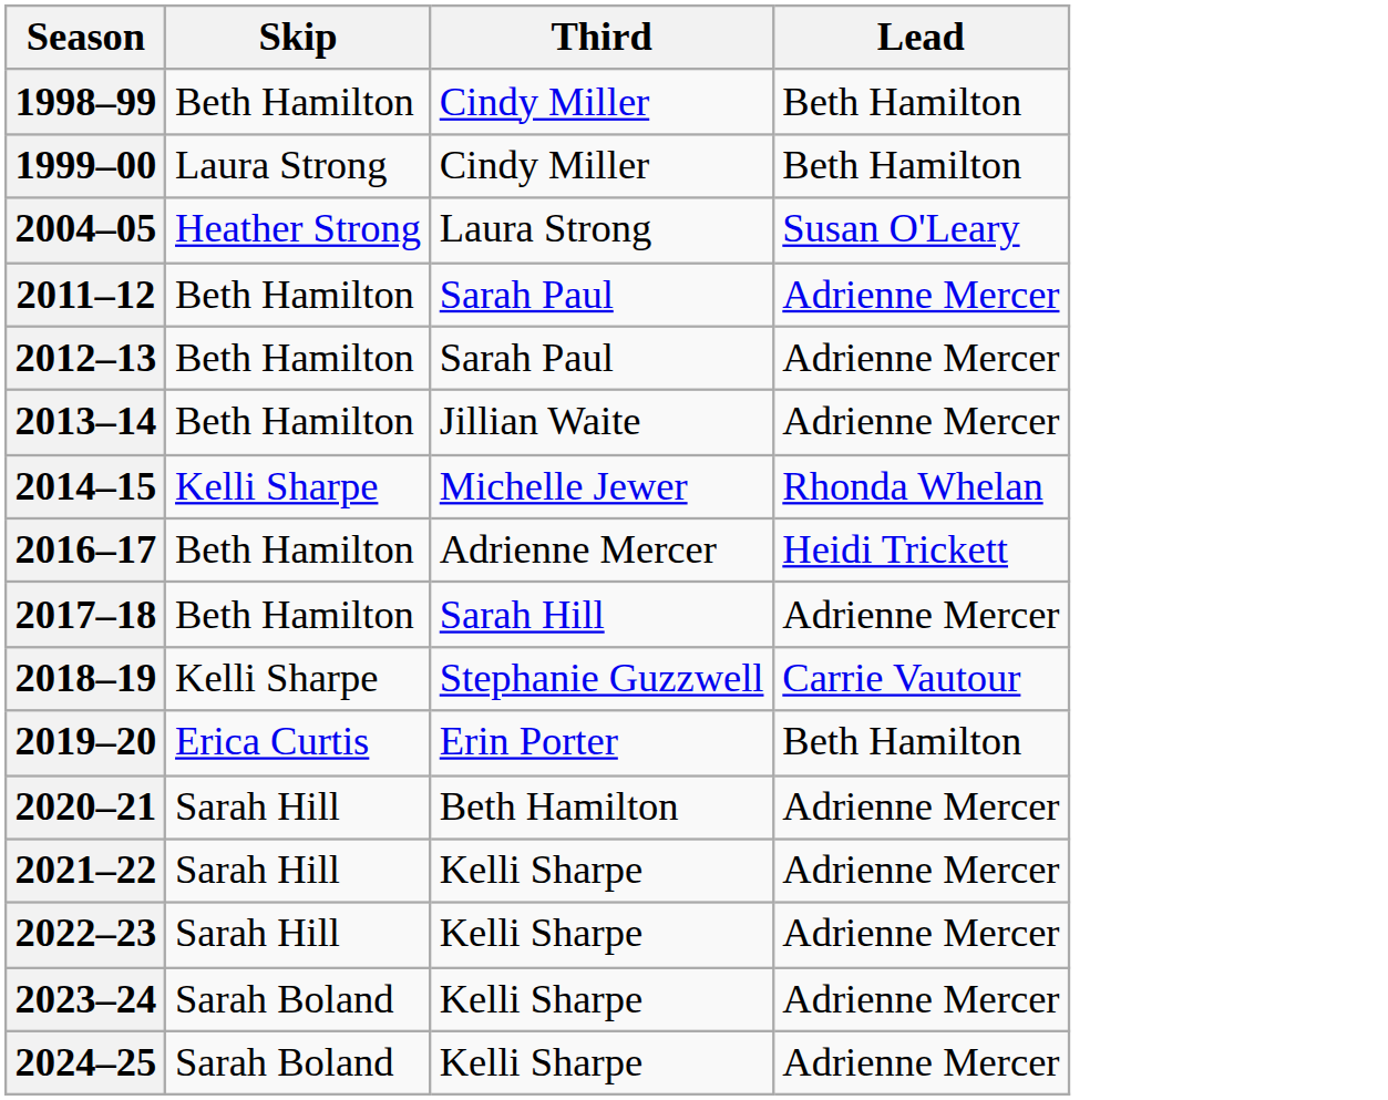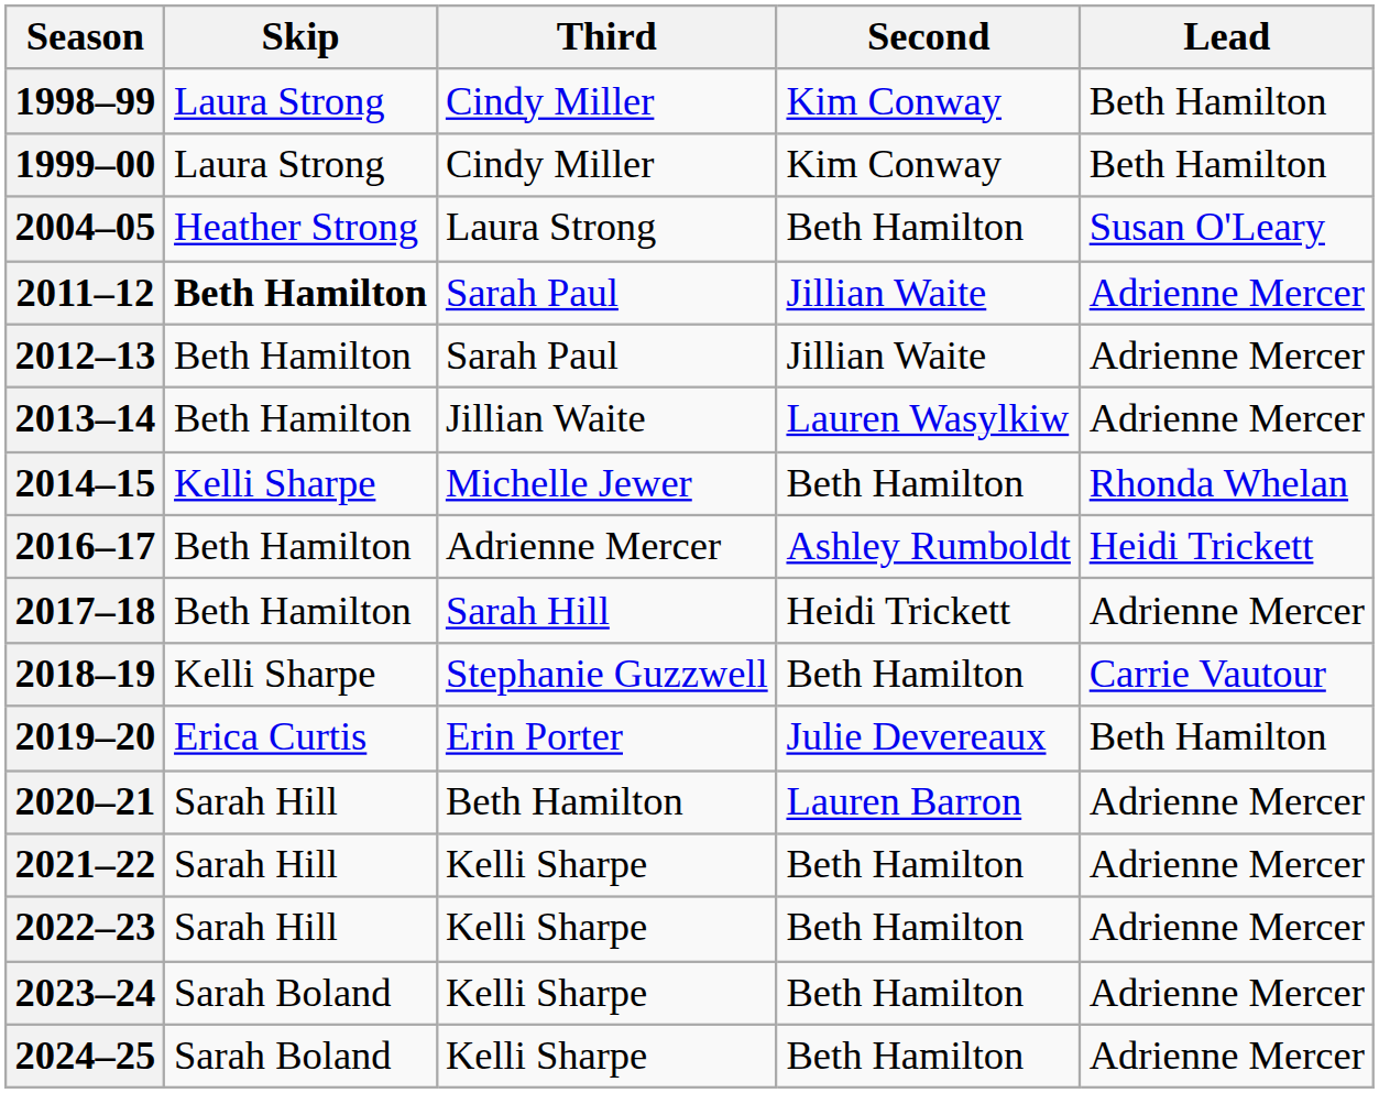 <table class="wikitable">
 <tr>
 <th scope="col">Season</th>
 <th scope="col">Skip</th>
 <th scope="col">Third</th>
+<th scope="col">Second</th>
 <th scope="col">Lead</th>
 </tr>
 <tr>
 <th scope="row">1998–99</th>
-<td>Beth Hamilton</td>
+<td><a href='#'>Laura Strong</a></td>
 <td><a href='#'>Cindy Miller</a></td>
+<td><a href='#'>Kim Conway</a></td>
 <td>Beth Hamilton</td>
 </tr>
 <tr>
 <th scope="row">1999–00</th>
 <td>Laura Strong</td>
 <td>Cindy Miller</td>
+<td>Kim Conway</td>
 <td>Beth Hamilton</td>
 </tr>
 <tr>
 <th scope="row">2004–05</th>
 <td><a href='#'>Heather Strong</a></td>
 <td>Laura Strong</td>
+<td>Beth Hamilton</td>
 <td><a href='#'>Susan O'Leary</a></td>
 </tr>
 <tr>
 <th scope="row">2011–12</th>
-<td>Beth Hamilton</td>
+<td><strong>Beth Hamilton</strong></td>
 <td><a href='#'>Sarah Paul</a></td>
+<td><a href='#'>Jillian Waite</a></td>
 <td><a href='#'>Adrienne Mercer</a></td>
 </tr>
 <tr>
 <th scope="row">2012–13</th>
 <td>Beth Hamilton</td>
 <td>Sarah Paul</td>
+<td>Jillian Waite</td>
 <td>Adrienne Mercer</td>
 </tr>
 <tr>
 <th scope="row">2013–14</th>
 <td>Beth Hamilton</td>
 <td>Jillian Waite</td>
+<td><a href='#'>Lauren Wasylkiw</a></td>
 <td>Adrienne Mercer</td>
 </tr>
 <tr>
 <th scope="row">2014–15</th>
 <td><a href='#'>Kelli Sharpe</a></td>
 <td><a href='#'>Michelle Jewer</a></td>
+<td>Beth Hamilton</td>
 <td><a href='#'>Rhonda Whelan</a></td>
 </tr>
 <tr>
 <th scope="row">2016–17</th>
 <td>Beth Hamilton</td>
 <td>Adrienne Mercer</td>
+<td><a href='#'>Ashley Rumboldt</a></td>
 <td><a href='#'>Heidi Trickett</a></td>
 </tr>
 <tr>
 <th scope="row">2017–18</th>
 <td>Beth Hamilton</td>
 <td><a href='#'>Sarah Hill</a></td>
+<td>Heidi Trickett</td>
 <td>Adrienne Mercer</td>
 </tr>
 <tr>
 <th scope="row">2018–19</th>
 <td>Kelli Sharpe</td>
 <td><a href='#'>Stephanie Guzzwell</a></td>
+<td>Beth Hamilton</td>
 <td><a href='#'>Carrie Vautour</a></td>
 </tr>
 <tr>
 <th scope="row">2019–20</th>
 <td><a href='#'>Erica Curtis</a></td>
 <td><a href='#'>Erin Porter</a></td>
+<td><a href='#'>Julie Devereaux</a></td>
 <td>Beth Hamilton</td>
 </tr>
 <tr>
 <th scope="row">2020–21</th>
 <td>Sarah Hill</td>
 <td>Beth Hamilton</td>
+<td><a href='#'>Lauren Barron</a></td>
 <td>Adrienne Mercer</td>
 </tr>
 <tr>
 <th scope="row">2021–22</th>
 <td>Sarah Hill</td>
 <td>Kelli Sharpe</td>
+<td>Beth Hamilton</td>
 <td>Adrienne Mercer</td>
 </tr>
 <tr>
 <th scope="row">2022–23</th>
 <td>Sarah Hill</td>
 <td>Kelli Sharpe</td>
+<td>Beth Hamilton</td>
 <td>Adrienne Mercer</td>
 </tr>
 <tr>
 <th scope="row">2023–24</th>
 <td>Sarah Boland</td>
 <td>Kelli Sharpe</td>
+<td>Beth Hamilton</td>
 <td>Adrienne Mercer</td>
 </tr>
 <tr>
 <th scope="row">2024–25</th>
 <td>Sarah Boland</td>
 <td>Kelli Sharpe</td>
+<td>Beth Hamilton</td>
 <td>Adrienne Mercer</td>
 </tr>
 </table>
